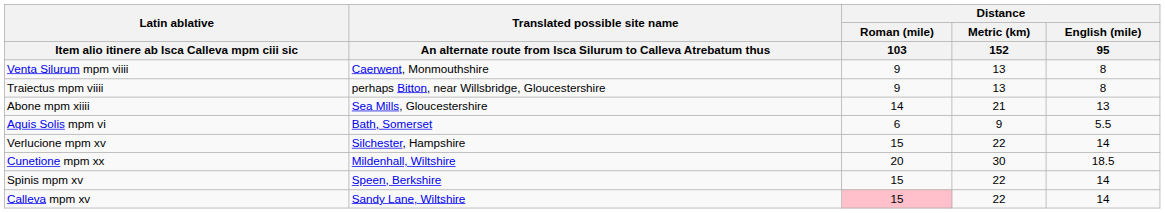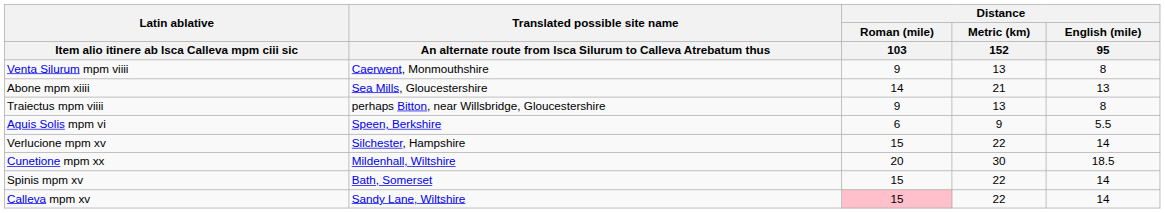 <table class="wikitable" style="width:100%;">
 <tr>
 <th scope="col" rowspan="2">Latin ablative</th>
 <th scope="col" rowspan="2">Translated possible site name</th>
 <th scope="col" colspan="3">Distance</th>
 </tr>
 <tr>
 <th scope="col">Roman (mile)</th>
 <th scope="col">Metric (km)</th>
 <th scope="col">English (mile)</th>
 </tr>
 <tr>
 <th>Item alio itinere ab Isca Calleva mpm ciii sic</th>
 <th>An alternate route from Isca Silurum to Calleva Atrebatum thus</th>
 <th align="center">103</th>
 <th align="center">152</th>
 <th align="center">95</th>
 </tr>
 <tr>
 <td><a href='#'>Venta Silurum</a> mpm viiii</td>
 <td><a href='#'>Caerwent</a>, Monmouthshire</td>
 <td align="center">9</td>
 <td align="center">13</td>
 <td align="center">8</td>
 </tr>
 <tr>
+<td>Abone mpm xiiii</td>
+<td><a href='#'>Sea Mills</a>, Gloucestershire</td>
+<td align="center">14</td>
+<td align="center">21</td>
+<td align="center">13</td>
+</tr>
+<tr>
 <td>Traiectus mpm viiii</td>
 <td>perhaps <a href='#'>Bitton</a>, near Willsbridge, Gloucestershire</td>
 <td align="center">9</td>
 <td align="center">13</td>
 <td align="center">8</td>
 </tr>
 <tr>
-<td>Abone mpm xiiii</td>
-<td><a href='#'>Sea Mills</a>, Gloucestershire</td>
-<td align="center">14</td>
-<td align="center">21</td>
-<td align="center">13</td>
-</tr>
-<tr>
 <td><a href='#'>Aquis Solis</a> mpm vi</td>
-<td><a href='#'>Bath, Somerset</a></td>
+<td><a href='#'>Speen, Berkshire</a></td>
 <td align="center">6</td>
 <td align="center">9</td>
 <td align="center">5.5</td>
 </tr>
 <tr>
 <td>Verlucione mpm xv</td>
 <td><a href='#'>Silchester</a>, Hampshire</td>
 <td align="center">15</td>
 <td align="center">22</td>
 <td align="center">14</td>
 </tr>
 <tr>
 <td><a href='#'>Cunetione</a> mpm xx</td>
 <td><a href='#'>Mildenhall, Wiltshire</a></td>
 <td align="center">20</td>
 <td align="center">30</td>
 <td align="center">18.5</td>
 </tr>
 <tr>
 <td>Spinis mpm xv</td>
-<td><a href='#'>Speen, Berkshire</a></td>
+<td><a href='#'>Bath, Somerset</a></td>
 <td align="center">15</td>
 <td align="center">22</td>
 <td align="center">14</td>
 </tr>
 <tr>
 <td><a href='#'>Calleva</a> mpm xv</td>
 <td><a href='#'>Sandy Lane, Wiltshire</a></td>
 <td align="center" style="background: pink;">15</td>
 <td align="center">22</td>
 <td align="center">14</td>
 </tr>
 </table>
